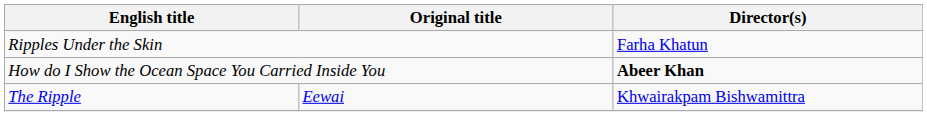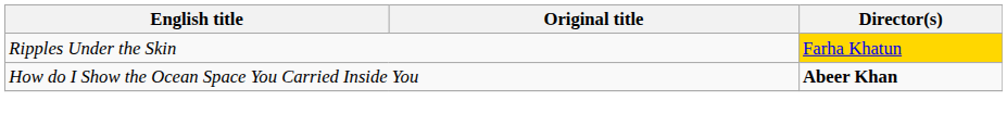 <table class="sortable wikitable" style="width:100%; margin-bottom:4px" cellpadding="5">
 <tr>
 <th scope="col">English title</th>
 <th scope="col">Original title</th>
 <th scope="col">Director(s)</th>
 </tr>
 <tr>
 <td colspan=2><em>Ripples Under the Skin</em></td>
-<td><a href='#'>Farha Khatun</a></td>
+<td style="background: gold;"><a href='#'>Farha Khatun</a></td>
 </tr>
 <tr>
 <td colspan=2><em>How do I Show the Ocean Space You Carried Inside You</em></td>
 <td><strong>Abeer Khan</strong></td>
 </tr>
 <tr>
-<td><em><a href='#'>The Ripple</a></em></td>
-<td><em><a href='#'>Eewai</a></em></td>
-<td><a href='#'>Khwairakpam Bishwamittra</a></td>
-</tr>
-<tr>
 </tr>
 </table>
